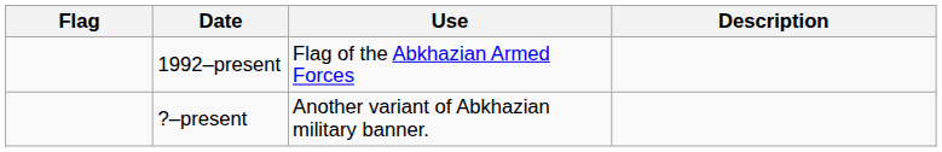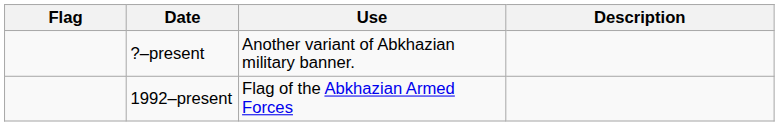 <table class="wikitable">
 <tr>
 <th width="110">Flag</th>
 <th width="100">Date</th>
 <th width="250">Use</th>
 <th width="250">Description</th>
 </tr>
 <tr>
 <td></td>
+<td>?–present</td>
+<td>Another variant of Abkhazian military banner.</td>
+<td></td>
+</tr>
+<tr>
+<td></td>
 <td>1992–present</td>
 <td>Flag of the <a href='#'>Abkhazian Armed Forces</a></td>
 <td></td>
 </tr>
-<tr>
-<td></td>
-<td>?–present</td>
-<td>Another variant of Abkhazian military banner.</td>
-<td></td>
-</tr>
 </table>
